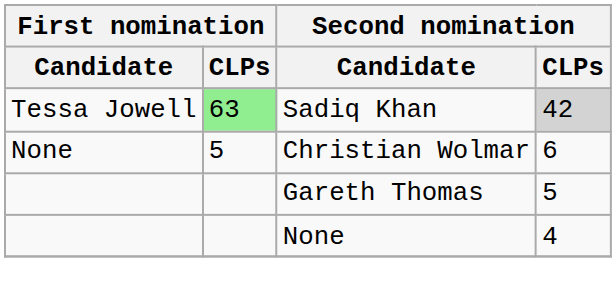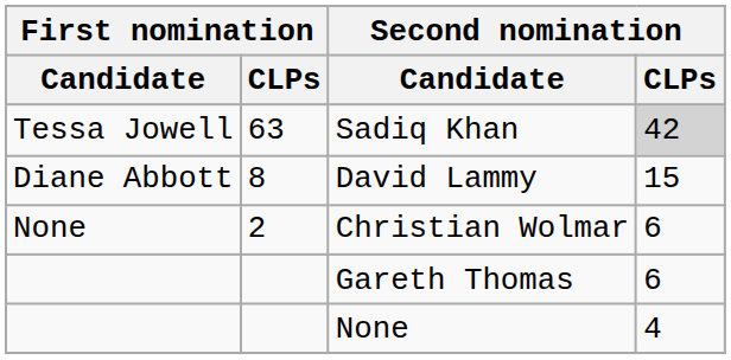 <table class="wikitable">
 <tr>
 <th colspan="2">First nomination</th>
 <th colspan="2">Second nomination</th>
 </tr>
 <tr>
 <th>Candidate</th>
 <th>CLPs</th>
 <th>Candidate</th>
 <th>CLPs</th>
 </tr>
 <tr>
 <td>Tessa Jowell</td>
-<td style="background: lightgreen;">63</td>
+<td>63</td>
 <td>Sadiq Khan</td>
 <td style="background: lightgrey;">42</td>
 </tr>
 <tr>
+<td>Diane Abbott</td>
+<td>8</td>
+<td>David Lammy</td>
+<td>15</td>
+</tr>
+<tr>
 <td>None</td>
-<td>5</td>
+<td>2</td>
 <td>Christian Wolmar</td>
 <td>6</td>
 </tr>
 <tr>
 <td></td>
 <td></td>
 <td>Gareth Thomas</td>
-<td>5</td>
+<td>6</td>
 </tr>
 <tr>
 <td></td>
 <td></td>
 <td>None</td>
 <td>4</td>
 </tr>
 <tr>
 </tr>
 </table>
